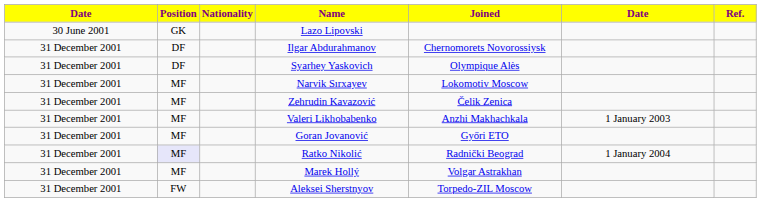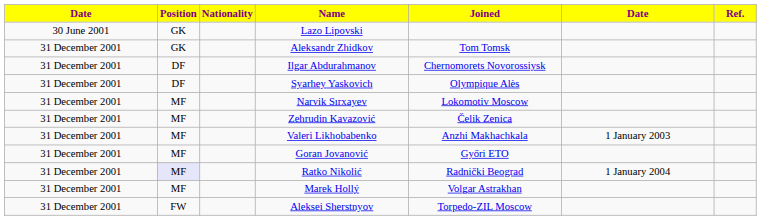 <table class="wikitable"  style="text-align:center; font-size:90%; ">
 <tr>
 <th style="background:#ffff00; color:purple; width:200px;">Date</th>
 <th style="background:#ffff00; color:purple; width:50px;">Position</th>
 <th style="background:#ffff00; color:purple; width:50px;">Nationality</th>
 <th style="background:#ffff00; color:purple; width:200px;">Name</th>
 <th style="background:#ffff00; color:purple; width:200px;">Joined</th>
 <th style="background:#ffff00; color:purple; width:200px;">Date</th>
 <th style="background:#ffff00; color:purple; width:50px;">Ref.</th>
 </tr>
 <tr>
 <td>30 June 2001</td>
 <td>GK</td>
 <td></td>
 <td><a href='#'>Lazo Lipovski</a></td>
 <td></td>
+<td></td>
+<td></td>
+</tr>
+<tr>
+<td>31 December 2001</td>
+<td>GK</td>
+<td></td>
+<td><a href='#'>Aleksandr Zhidkov</a></td>
+<td><a href='#'>Tom Tomsk</a></td>
 <td></td>
 <td></td>
 </tr>
 <tr>
 <td>31 December 2001</td>
 <td>DF</td>
 <td></td>
 <td><a href='#'>Ilgar Abdurahmanov</a></td>
 <td><a href='#'>Chernomorets Novorossiysk</a></td>
 <td></td>
 <td></td>
 </tr>
 <tr>
 <td>31 December 2001</td>
 <td>DF</td>
 <td></td>
 <td><a href='#'>Syarhey Yaskovich</a></td>
 <td><a href='#'>Olympique Alès</a></td>
 <td></td>
 <td></td>
 </tr>
 <tr>
 <td>31 December 2001</td>
 <td>MF</td>
 <td></td>
 <td><a href='#'>Narvik Sırxayev</a></td>
 <td><a href='#'>Lokomotiv Moscow</a></td>
 <td></td>
 <td></td>
 </tr>
 <tr>
 <td>31 December 2001</td>
 <td>MF</td>
 <td></td>
 <td><a href='#'>Zehrudin Kavazović</a></td>
 <td><a href='#'>Čelik Zenica</a></td>
 <td></td>
 <td></td>
 </tr>
 <tr>
 <td>31 December 2001</td>
 <td>MF</td>
 <td></td>
 <td><a href='#'>Valeri Likhobabenko</a></td>
 <td><a href='#'>Anzhi Makhachkala</a></td>
 <td>1 January 2003</td>
 <td></td>
 </tr>
 <tr>
 <td>31 December 2001</td>
 <td>MF</td>
 <td></td>
 <td><a href='#'>Goran Jovanović</a></td>
 <td><a href='#'>Győri ETO</a></td>
 <td></td>
 <td></td>
 </tr>
 <tr>
 <td>31 December 2001</td>
 <td style="background: lavender;">MF</td>
 <td></td>
 <td><a href='#'>Ratko Nikolić</a></td>
 <td><a href='#'>Radnički Beograd</a></td>
 <td>1 January 2004</td>
 <td></td>
 </tr>
 <tr>
 <td>31 December 2001</td>
 <td>MF</td>
 <td></td>
 <td><a href='#'>Marek Hollý</a></td>
 <td><a href='#'>Volgar Astrakhan</a></td>
 <td></td>
 <td></td>
 </tr>
 <tr>
 <td>31 December 2001</td>
 <td>FW</td>
 <td></td>
 <td><a href='#'>Aleksei Sherstnyov</a></td>
 <td><a href='#'>Torpedo-ZIL Moscow</a></td>
 <td></td>
 <td></td>
 </tr>
 </table>
